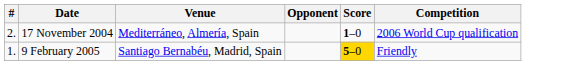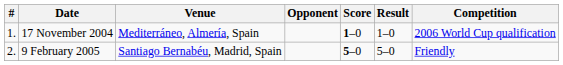 <table class="wikitable">
 <tr>
 <th>#</th>
 <th>Date</th>
 <th>Venue</th>
 <th>Opponent</th>
 <th>Score</th>
+<th>Result</th>
 <th>Competition</th>
 </tr>
 <tr>
-<td>2.</td>
+<td>1.</td>
 <td>17 November 2004</td>
 <td><a href='#'>Mediterráneo</a>, <a href='#'>Almería</a>, Spain</td>
 <td></td>
 <td><strong>1</strong>–0</td>
+<td>1–0</td>
 <td><a href='#'>2006 World Cup qualification</a></td>
 </tr>
 <tr>
-<td>1.</td>
+<td>2.</td>
 <td>9 February 2005</td>
 <td><a href='#'>Santiago Bernabéu</a>, Madrid, Spain</td>
 <td></td>
-<td style="background: gold;"><strong>5</strong>–0</td>
+<td><strong>5</strong>–0</td>
+<td>5–0</td>
 <td><a href='#'>Friendly</a></td>
 </tr>
 </table>
